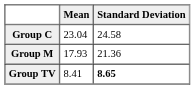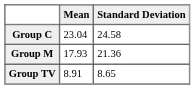 <table border="1" cellpadding="5" cellspacing="0" align="center">
 <tr>
 <td></td>
 <th scope="col" style="background:#efefef;">Mean</th>
 <th scope="col" style="background:#efefef;">Standard Deviation</th>
 </tr>
 <tr>
 <th scope="row" style="background:#efefef;">Group C</th>
 <td>23.04</td>
 <td>24.58</td>
 </tr>
 <tr>
 <th scope="row" style="background:#efefef;">Group M</th>
 <td>17.93</td>
 <td>21.36</td>
 </tr>
 <tr>
 <th scope="row" style="background:#efefef;">Group TV</th>
-<td>8.41</td>
-<td><strong>8.65</strong></td>
+<td>8.91</td>
+<td>8.65</td>
 </tr>
 </table>
